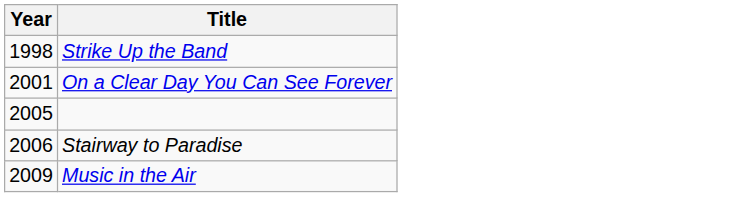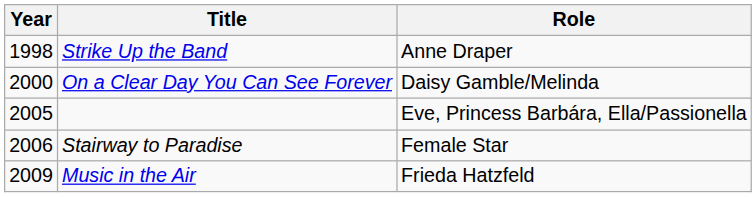 <table class="wikitable sortable">
 <tr>
 <th>Year</th>
 <th>Title</th>
+<th>Role</th>
 </tr>
 <tr>
 <td>1998</td>
 <td><em><a href='#'>Strike Up the Band</a></em></td>
+<td>Anne Draper</td>
 </tr>
 <tr>
-<td>2001</td>
+<td>2000</td>
 <td><em><a href='#'>On a Clear Day You Can See Forever</a></em></td>
+<td>Daisy Gamble/Melinda</td>
 </tr>
 <tr>
 <td>2005</td>
 <td><em></em></td>
+<td>Eve, Princess Barbára, Ella/Passionella</td>
 </tr>
 <tr>
 <td>2006</td>
 <td><em>Stairway to Paradise</em></td>
+<td>Female Star</td>
 </tr>
 <tr>
 <td>2009</td>
 <td><em><a href='#'>Music in the Air</a></em></td>
+<td>Frieda Hatzfeld</td>
 </tr>
 </table>
